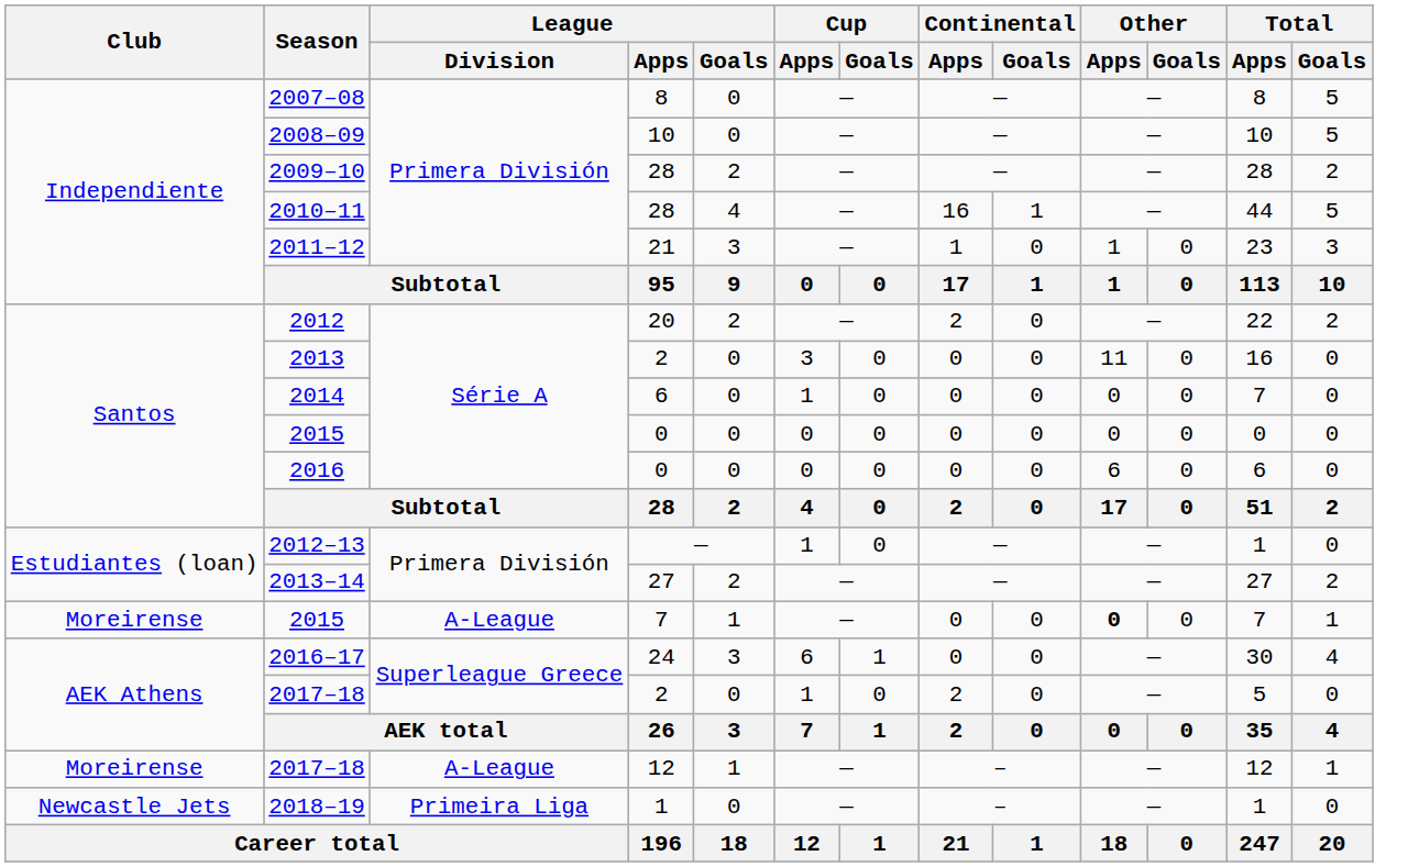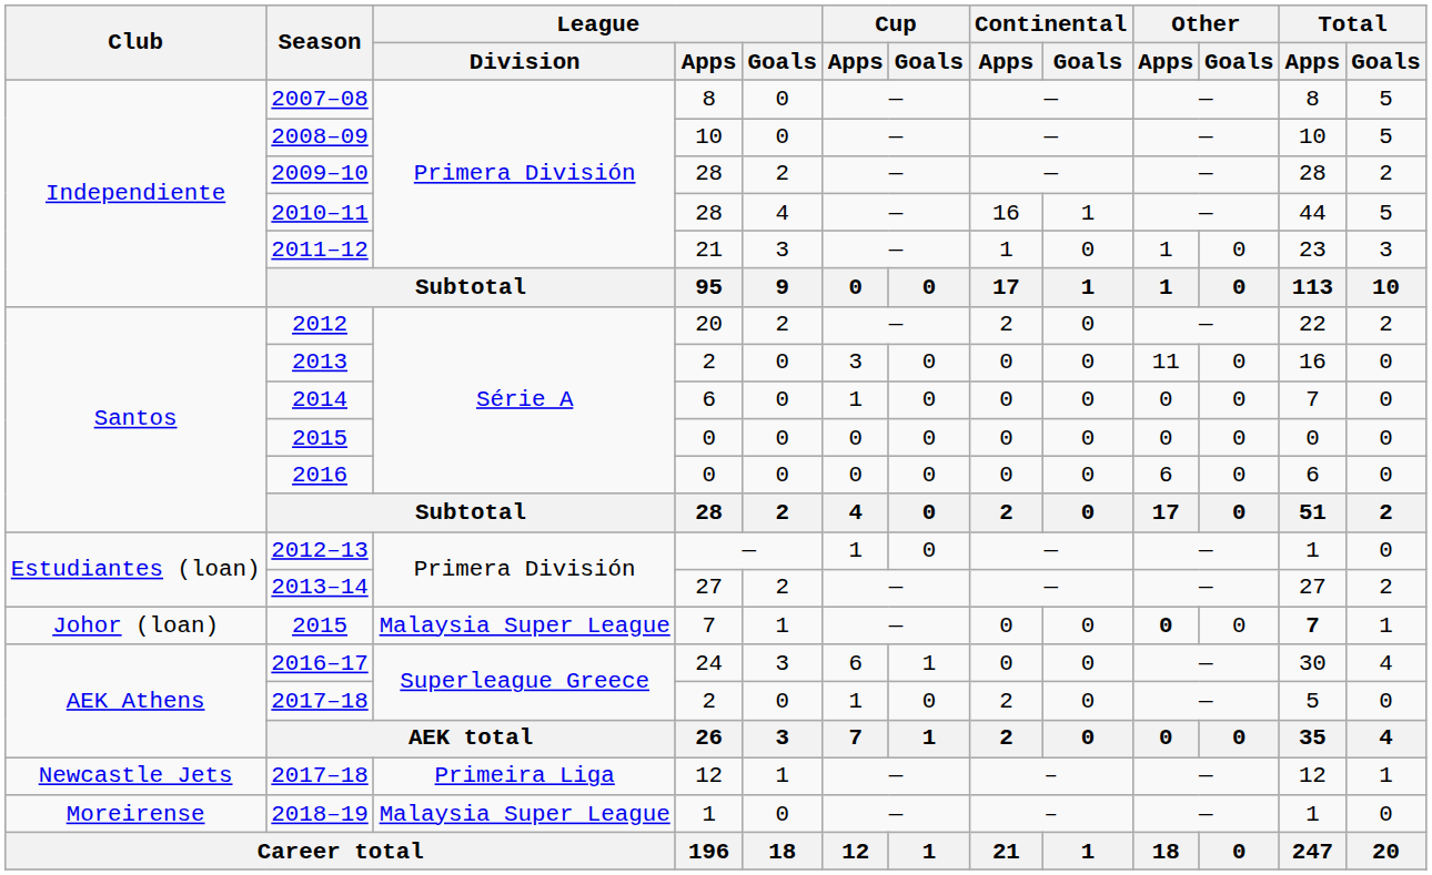 <table class="wikitable" style="text-align: center">
 <tr>
 <th rowspan="2">Club</th>
 <th rowspan="2">Season</th>
 <th colspan="3">League</th>
 <th colspan="2">Cup</th>
 <th colspan="2">Continental</th>
 <th colspan="2">Other</th>
 <th colspan="2">Total</th>
 </tr>
 <tr>
 <th>Division</th>
 <th>Apps</th>
 <th>Goals</th>
 <th>Apps</th>
 <th>Goals</th>
 <th>Apps</th>
 <th>Goals</th>
 <th>Apps</th>
 <th>Goals</th>
 <th>Apps</th>
 <th>Goals</th>
 </tr>
 <tr>
 <td rowspan="6"><a href='#'>Independiente</a></td>
 <td><a href='#'>2007–08</a></td>
 <td rowspan="5"><a href='#'>Primera División</a></td>
 <td>8</td>
 <td>0</td>
 <td colspan="2">—</td>
 <td colspan="2">—</td>
 <td colspan="2">—</td>
 <td>8</td>
 <td>5</td>
 </tr>
 <tr>
 <td><a href='#'>2008–09</a></td>
 <td>10</td>
 <td>0</td>
 <td colspan="2">—</td>
 <td colspan="2">—</td>
 <td colspan="2">—</td>
 <td>10</td>
 <td>5</td>
 </tr>
 <tr>
 <td><a href='#'>2009–10</a></td>
 <td>28</td>
 <td>2</td>
 <td colspan="2">—</td>
 <td colspan="2">—</td>
 <td colspan="2">—</td>
 <td>28</td>
 <td>2</td>
 </tr>
 <tr>
 <td><a href='#'>2010–11</a></td>
 <td>28</td>
 <td>4</td>
 <td colspan="2">—</td>
 <td>16</td>
 <td>1</td>
 <td colspan="2">—</td>
 <td>44</td>
 <td>5</td>
 </tr>
 <tr>
 <td><a href='#'>2011–12</a></td>
 <td>21</td>
 <td>3</td>
 <td colspan="2">—</td>
 <td>1</td>
 <td>0</td>
 <td>1</td>
 <td>0</td>
 <td>23</td>
 <td>3</td>
 </tr>
 <tr>
 <th colspan="2">Subtotal</th>
 <th>95</th>
 <th>9</th>
 <th>0</th>
 <th>0</th>
 <th>17</th>
 <th>1</th>
 <th>1</th>
 <th>0</th>
 <th>113</th>
 <th>10</th>
 </tr>
 <tr>
 <td rowspan="6"><a href='#'>Santos</a></td>
 <td><a href='#'>2012</a></td>
 <td rowspan="5"><a href='#'>Série A</a></td>
 <td>20</td>
 <td>2</td>
 <td colspan="2">—</td>
 <td>2</td>
 <td>0</td>
 <td colspan="2">—</td>
 <td>22</td>
 <td>2</td>
 </tr>
 <tr>
 <td><a href='#'>2013</a></td>
 <td>2</td>
 <td>0</td>
 <td>3</td>
 <td>0</td>
 <td>0</td>
 <td>0</td>
 <td>11</td>
 <td>0</td>
 <td>16</td>
 <td>0</td>
 </tr>
 <tr>
 <td><a href='#'>2014</a></td>
 <td>6</td>
 <td>0</td>
 <td>1</td>
 <td>0</td>
 <td>0</td>
 <td>0</td>
 <td>0</td>
 <td>0</td>
 <td>7</td>
 <td>0</td>
 </tr>
 <tr>
 <td><a href='#'>2015</a></td>
 <td>0</td>
 <td>0</td>
 <td>0</td>
 <td>0</td>
 <td>0</td>
 <td>0</td>
 <td>0</td>
 <td>0</td>
 <td>0</td>
 <td>0</td>
 </tr>
 <tr>
 <td><a href='#'>2016</a></td>
 <td>0</td>
 <td>0</td>
 <td>0</td>
 <td>0</td>
 <td>0</td>
 <td>0</td>
 <td>6</td>
 <td>0</td>
 <td>6</td>
 <td>0</td>
 </tr>
 <tr>
 <th colspan="2">Subtotal</th>
 <th>28</th>
 <th>2</th>
 <th>4</th>
 <th>0</th>
 <th>2</th>
 <th>0</th>
 <th>17</th>
 <th>0</th>
 <th>51</th>
 <th>2</th>
 </tr>
 <tr>
 <td rowspan="2"><a href='#'>Estudiantes</a> (loan)</td>
 <td><a href='#'>2012–13</a></td>
 <td rowspan="2">Primera División</td>
 <td colspan="2">—</td>
 <td>1</td>
 <td>0</td>
 <td colspan="2">—</td>
 <td colspan="2">—</td>
 <td>1</td>
 <td>0</td>
 </tr>
 <tr>
 <td><a href='#'>2013–14</a></td>
 <td>27</td>
 <td>2</td>
 <td colspan="2">—</td>
 <td colspan="2">—</td>
 <td colspan="2">—</td>
 <td>27</td>
 <td>2</td>
 </tr>
 <tr>
-<td><a href='#'>Moreirense</a></td>
+<td><a href='#'>Johor</a> (loan)</td>
 <td><a href='#'>2015</a></td>
-<td><a href='#'>A-League</a></td>
+<td><a href='#'>Malaysia Super League</a></td>
 <td>7</td>
 <td>1</td>
 <td colspan="2">—</td>
 <td>0</td>
 <td>0</td>
 <td><strong>0</strong></td>
 <td>0</td>
-<td>7</td>
+<td><strong>7</strong></td>
 <td>1</td>
 </tr>
 <tr>
 <td rowspan="3"><a href='#'>AEK Athens</a></td>
 <td><a href='#'>2016–17</a></td>
 <td rowspan="2"><a href='#'>Superleague Greece</a></td>
 <td>24</td>
 <td>3</td>
 <td>6</td>
 <td>1</td>
 <td>0</td>
 <td>0</td>
 <td colspan="2">—</td>
 <td>30</td>
 <td>4</td>
 </tr>
 <tr>
 <td><a href='#'>2017–18</a></td>
 <td>2</td>
 <td>0</td>
 <td>1</td>
 <td>0</td>
 <td>2</td>
 <td>0</td>
 <td colspan="2">—</td>
 <td>5</td>
 <td>0</td>
 </tr>
 <tr>
 <th colspan="2">AEK total</th>
 <th>26</th>
 <th>3</th>
 <th>7</th>
 <th>1</th>
 <th>2</th>
 <th>0</th>
 <th>0</th>
 <th>0</th>
 <th>35</th>
 <th>4</th>
 </tr>
 <tr>
-<td><a href='#'>Moreirense</a></td>
+<td><a href='#'>Newcastle Jets</a></td>
 <td><a href='#'>2017–18</a></td>
-<td><a href='#'>A-League</a></td>
+<td><a href='#'>Primeira Liga</a></td>
 <td>12</td>
 <td>1</td>
 <td colspan="2">—</td>
 <td colspan="2">–</td>
 <td colspan="2">—</td>
 <td>12</td>
 <td>1</td>
 </tr>
 <tr>
-<td><a href='#'>Newcastle Jets</a></td>
+<td><a href='#'>Moreirense</a></td>
 <td><a href='#'>2018–19</a></td>
-<td><a href='#'>Primeira Liga</a></td>
+<td><a href='#'>Malaysia Super League</a></td>
 <td>1</td>
 <td>0</td>
 <td colspan="2">—</td>
 <td colspan="2">–</td>
 <td colspan="2">—</td>
 <td>1</td>
 <td>0</td>
 </tr>
 <tr>
 <th colspan="3">Career total</th>
 <th>196</th>
 <th>18</th>
 <th>12</th>
 <th>1</th>
 <th>21</th>
 <th>1</th>
 <th>18</th>
 <th>0</th>
 <th>247</th>
 <th>20</th>
 </tr>
 </table>
